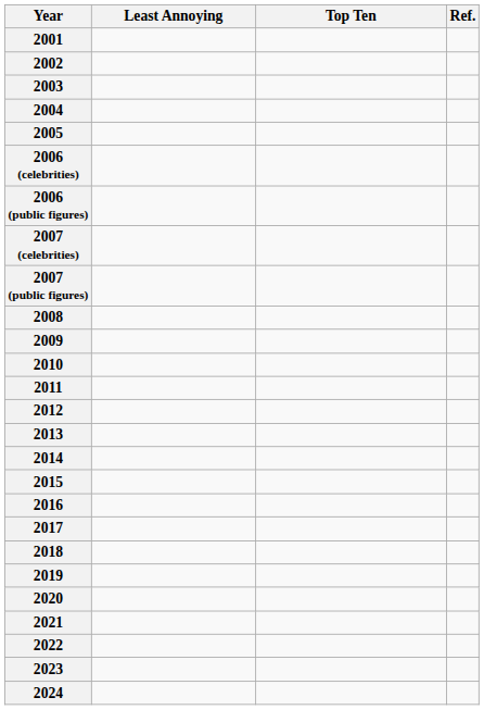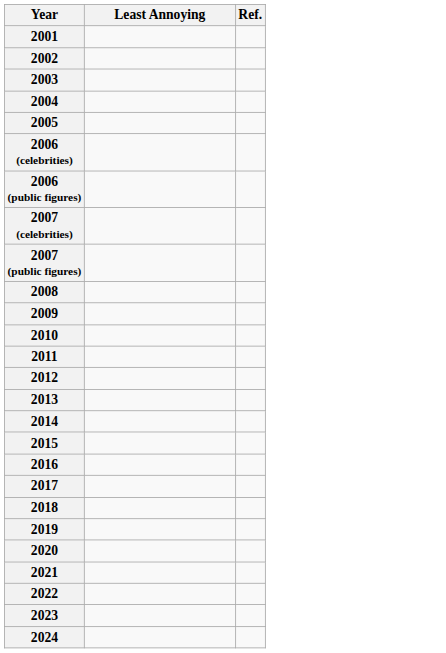 <table class="wikitable plainrowheaders sortable">
 <tr>
 <th scope=col>Year</th>
 <th scope="col" style="width:170px;">Least Annoying</th>
-<th scope="col" style="width:200px;" class="unsortable">Top Ten</th>
 <th scope=col class=unsortable>Ref.</th>
 </tr>
 <tr>
 <th scope=row style="text-align:center;">2001</th>
 <td align=center></td>
-<td></td>
 <td align=center></td>
 </tr>
 <tr>
 <th scope=row style="text-align:center;">2002</th>
 <td align=center></td>
-<td></td>
 <td align=center></td>
 </tr>
 <tr>
 <th scope=row style="text-align:center;">2003</th>
 <td align=center></td>
-<td></td>
 <td align=center></td>
 </tr>
 <tr>
 <th scope=row style="text-align:center;">2004</th>
 <td align=center></td>
-<td></td>
 <td align=center></td>
 </tr>
 <tr>
 <th scope=row style="text-align:center;">2005</th>
 <td align=center></td>
-<td></td>
 <td align=center></td>
 </tr>
 <tr>
 <th scope=row style="text-align:center;">2006<br><small>(celebrities)</small></th>
 <td align=center></td>
-<td></td>
 <td align=center></td>
 </tr>
 <tr>
 <th scope=row style="text-align:center;">2006<br><small>(public figures)</small></th>
 <td align=center></td>
-<td></td>
 <td align=center></td>
 </tr>
 <tr>
 <th scope=row style="text-align:center;">2007<br><small>(celebrities)</small></th>
 <td align=center></td>
-<td></td>
 <td align=center></td>
 </tr>
 <tr>
 <th scope=row style="text-align:center;">2007<br><small>(public figures)</small></th>
 <td align=center></td>
-<td></td>
 <td align=center></td>
 </tr>
 <tr>
 <th scope=row style="text-align:center;">2008</th>
 <td align=center></td>
-<td></td>
 <td align=center></td>
 </tr>
 <tr>
 <th scope=row style="text-align:center;">2009</th>
 <td align=center></td>
-<td></td>
 <td align=center></td>
 </tr>
 <tr>
 <th scope=row style="text-align:center;">2010</th>
 <td align=center></td>
-<td></td>
 <td align=center></td>
 </tr>
 <tr>
 <th scope=row style="text-align:center;">2011</th>
 <td align=center></td>
-<td></td>
 <td align=center></td>
 </tr>
 <tr>
 <th scope=row style="text-align:center;">2012</th>
 <td align=center></td>
-<td></td>
 <td align=center></td>
 </tr>
 <tr>
 <th scope=row style="text-align:center;">2013</th>
 <td align=center></td>
-<td></td>
 <td align=center></td>
 </tr>
 <tr>
 <th scope=row style="text-align:center;">2014</th>
 <td align=center></td>
-<td></td>
 <td align=center></td>
 </tr>
 <tr>
 <th !scope=row style="text-align:center;">2015</th>
 <td align=center></td>
-<td></td>
 <td align=center></td>
 </tr>
 <tr>
 <th scope=row style="text-align:center;">2016</th>
 <td align=center></td>
-<td></td>
 <td align=center></td>
 </tr>
 <tr>
 <th scope=row style="text-align:center;">2017</th>
 <td align=center></td>
-<td></td>
 <td align=center></td>
 </tr>
 <tr>
 <th scope=row style="text-align:center;">2018</th>
 <td align=center></td>
-<td></td>
 <td align=center></td>
 </tr>
 <tr>
 <th scope=row style="text-align:center;">2019</th>
 <td align=center></td>
-<td></td>
 <td align=center></td>
 </tr>
 <tr>
 <th scope=row style="text-align:center;">2020</th>
 <td align=center></td>
-<td></td>
 <td align=center></td>
 </tr>
 <tr>
 <th scope=row style="text-align:center;">2021</th>
 <td align=center></td>
-<td></td>
 <td align=center></td>
 </tr>
 <tr>
 <th scope=row style="text-align:center;">2022</th>
 <td align=center></td>
-<td></td>
 <td align=center></td>
 </tr>
 <tr>
 <th !scope=row style="text-align:center;">2023</th>
 <td align=center></td>
-<td></td>
 <td align=center></td>
 </tr>
 <tr>
 <th scope=row style="text-align:center;">2024</th>
 <td align=center></td>
-<td></td>
 <td align=center></td>
 </tr>
 </table>
